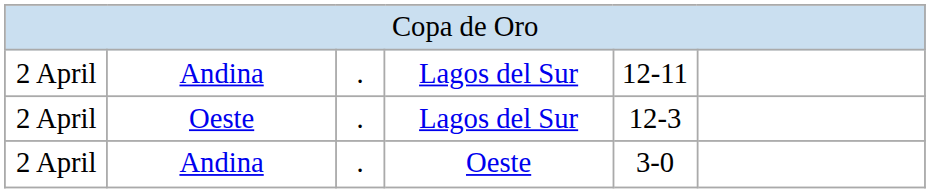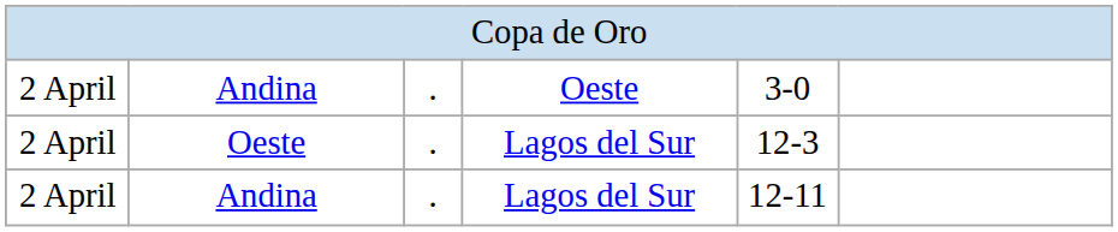 <table class="wikitable" style="text-align:center">
 <tr style="background:#cadff0;">
 <td style="text-align:center;" colspan="6">Copa de Oro</td>
 </tr>
 <tr style="background:#fff;">
 <td width=50>2 April</td>
 <td width=120><a href='#'>Andina</a></td>
 <td width=20>.</td>
-<td width=120><a href='#'>Lagos del Sur</a></td>
-<td width=40>12-11</td>
+<td width=120><a href='#'>Oeste</a></td>
+<td width=40>3-0</td>
 <td width=120></td>
 </tr>
 <tr style="background:#fff;">
 <td width=50>2 April</td>
 <td width=120><a href='#'>Oeste</a></td>
 <td width=20>.</td>
 <td width=120><a href='#'>Lagos del Sur</a></td>
 <td width=40>12-3</td>
 <td width=120></td>
 </tr>
 <tr style="background:#fff;">
 <td width=50>2 April</td>
 <td width=120><a href='#'>Andina</a></td>
 <td width=20>.</td>
-<td width=120><a href='#'>Oeste</a></td>
-<td width=40>3-0</td>
+<td width=120><a href='#'>Lagos del Sur</a></td>
+<td width=40>12-11</td>
 <td width=120></td>
 </tr>
 </table>
